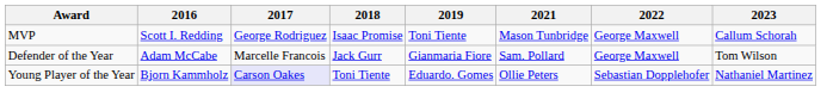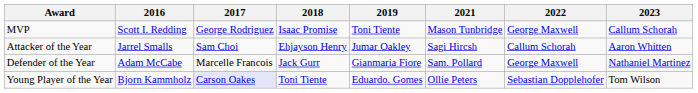 <table class="wikitable">
 <tr>
 <th>Award</th>
 <th>2016</th>
 <th>2017</th>
 <th>2018</th>
 <th>2019</th>
 <th>2021</th>
 <th>2022</th>
 <th>2023</th>
 </tr>
 <tr>
 <td>MVP</td>
 <td> <a href='#'>Scott I. Redding</a></td>
 <td> <a href='#'>George Rodriguez</a></td>
 <td> <a href='#'>Isaac Promise</a></td>
 <td> <a href='#'>Toni Tiente</a></td>
 <td> <a href='#'>Mason Tunbridge</a></td>
 <td> <a href='#'>George Maxwell</a></td>
 <td> <a href='#'>Callum Schorah</a></td>
 </tr>
 <tr>
+<td>Attacker of the Year</td>
+<td> <a href='#'>Jarrel Smalls</a></td>
+<td> <a href='#'>Sam Choi</a></td>
+<td> <a href='#'>Ehjayson Henry</a></td>
+<td> <a href='#'>Jumar Oakley</a></td>
+<td> <a href='#'>Sagi Hircsh</a></td>
+<td> <a href='#'>Callum Schorah</a></td>
+<td> <a href='#'>Aaron Whitten</a></td>
+</tr>
+<tr>
 <td>Defender of the Year</td>
 <td> <a href='#'>Adam McCabe</a></td>
 <td> Marcelle Francois</td>
 <td> <a href='#'>Jack Gurr</a></td>
 <td> <a href='#'>Gianmaria Fiore</a></td>
 <td> <a href='#'>Sam. Pollard</a></td>
 <td> <a href='#'>George Maxwell</a></td>
-<td> Tom Wilson</td>
+<td> <a href='#'>Nathaniel Martinez</a></td>
 </tr>
 <tr>
 <td>Young Player of the Year</td>
 <td> <a href='#'>Bjorn Kammholz</a></td>
 <td style="background: lavender;"> <a href='#'>Carson Oakes</a></td>
 <td> <a href='#'>Toni Tiente</a></td>
 <td> <a href='#'>Eduardo. Gomes</a></td>
 <td> <a href='#'>Ollie Peters</a></td>
 <td> <a href='#'>Sebastian Dopplehofer</a></td>
-<td> <a href='#'>Nathaniel Martinez</a></td>
+<td> Tom Wilson</td>
 </tr>
 </table>
